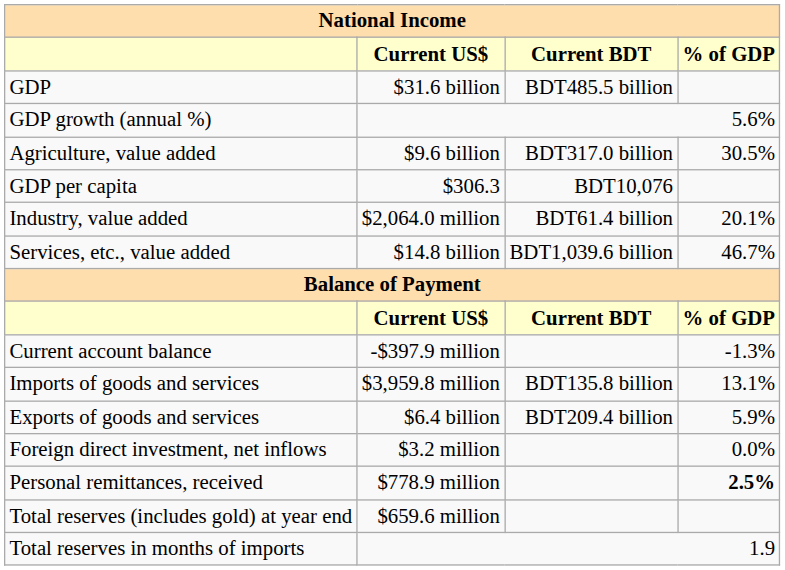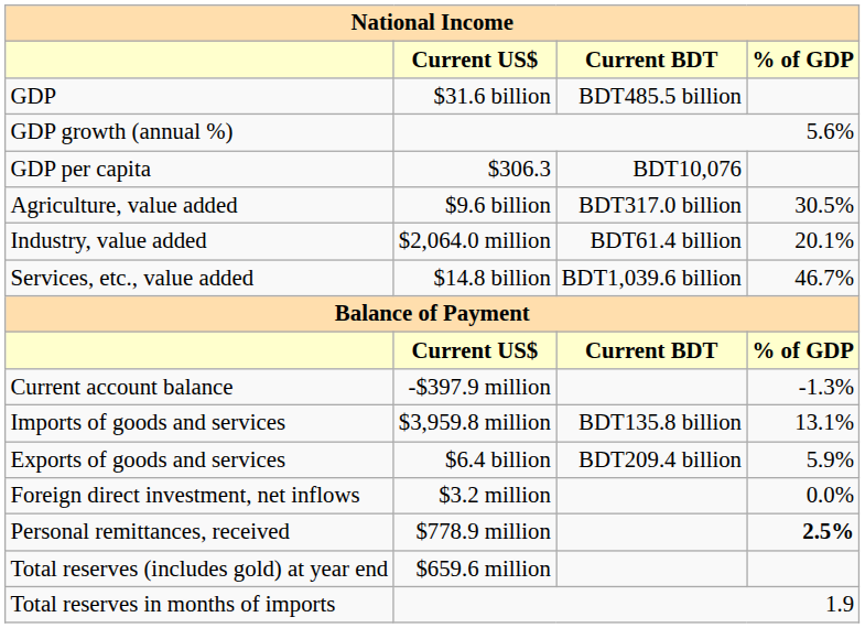 <table class="wikitable">
 <tr>
 <th colspan="4" style="background: #ffdead;">National Income</th>
 </tr>
 <tr>
 <th style="background: #ffffcd;"></th>
 <th style="background: #ffffcd;">Current US$</th>
 <th style="background: #ffffcd;">Current BDT</th>
 <th style="background: #ffffcd;">% of GDP</th>
 </tr>
 <tr>
 <td>GDP</td>
 <td style="text-align: right;">$31.6 billion</td>
 <td style="text-align: right;">BDT485.5 billion</td>
 <td style="text-align: right;"></td>
 </tr>
 <tr>
 <td>GDP growth (annual %)</td>
 <td colspan="3"  style="text-align: right;">5.6%</td>
 </tr>
 <tr>
+<td>GDP per capita</td>
+<td style="text-align: right;">$306.3</td>
+<td style="text-align: right;">BDT10,076</td>
+<td style="text-align: right;"></td>
+</tr>
+<tr>
 <td>Agriculture, value added</td>
 <td style="text-align: right;">$9.6 billion</td>
 <td style="text-align: right;">BDT317.0 billion</td>
 <td style="text-align: right;">30.5%</td>
-</tr>
-<tr>
-<td>GDP per capita</td>
-<td style="text-align: right;">$306.3</td>
-<td style="text-align: right;">BDT10,076</td>
-<td style="text-align: right;"></td>
 </tr>
 <tr>
 <td>Industry, value added</td>
 <td style="text-align: right;">$2,064.0 million</td>
 <td style="text-align: right;">BDT61.4 billion</td>
 <td style="text-align: right;">20.1%</td>
 </tr>
 <tr>
 <td>Services, etc., value added</td>
 <td style="text-align: right;">$14.8 billion</td>
 <td style="text-align: right;">BDT1,039.6 billion</td>
 <td style="text-align: right;">46.7%</td>
 </tr>
 <tr>
 <th colspan="4" style="background: #ffdead;">Balance of Payment</th>
 </tr>
 <tr>
 <th style="background: #ffffcd;"></th>
 <th style="background: #ffffcd;">Current US$</th>
 <th style="background: #ffffcd;">Current BDT</th>
 <th style="background: #ffffcd;">% of GDP</th>
 </tr>
 <tr>
 <td>Current account balance</td>
 <td style="text-align: right;">-$397.9 million</td>
 <td style="text-align: right;"></td>
 <td style="text-align: right;">-1.3%</td>
 </tr>
 <tr>
 <td>Imports of goods and services</td>
 <td style="text-align: right;">$3,959.8 million</td>
 <td style="text-align: right;">BDT135.8 billion</td>
 <td style="text-align: right;">13.1%</td>
 </tr>
 <tr>
 <td>Exports of goods and services</td>
 <td style="text-align: right;">$6.4 billion</td>
 <td style="text-align: right;">BDT209.4 billion</td>
 <td style="text-align: right;">5.9%</td>
 </tr>
 <tr>
 <td>Foreign direct investment, net inflows</td>
 <td style="text-align: right;">$3.2 million</td>
 <td style="text-align: right;"></td>
 <td style="text-align: right;">0.0%</td>
 </tr>
 <tr>
 <td>Personal remittances, received</td>
 <td style="text-align: right;">$778.9 million</td>
 <td style="text-align: right;"></td>
 <td style="text-align: right;"><strong>2.5%</strong></td>
 </tr>
 <tr>
 <td>Total reserves (includes gold) at year end</td>
 <td style="text-align: right;">$659.6 million</td>
 <td style="text-align: right;"></td>
 <td style="text-align: right;"></td>
 </tr>
 <tr>
 <td>Total reserves in months of imports</td>
 <td colspan="3"  style="text-align: right;">1.9</td>
 </tr>
 </table>
